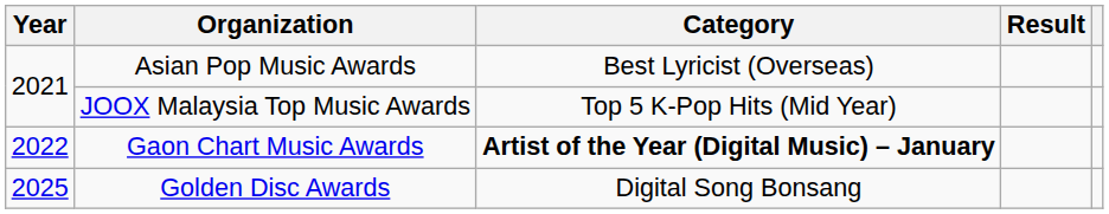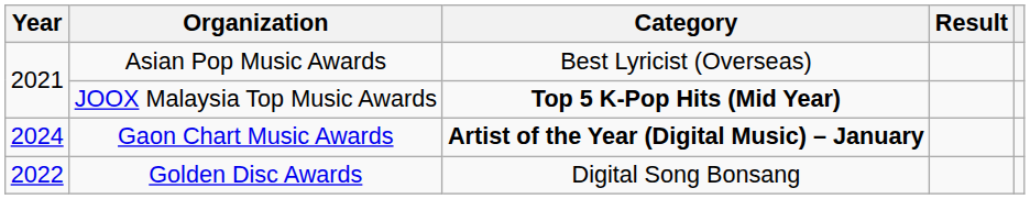 <table class="wikitable" style="text-align:center;">
 <tr>
 <th scope="col">Year</th>
 <th scope="col">Organization</th>
 <th scope="col">Category</th>
 <th scope="col">Result</th>
 <th></th>
 </tr>
 <tr>
 <td rowspan="2">2021</td>
 <td>Asian Pop Music Awards</td>
 <td>Best Lyricist (Overseas)</td>
 <td></td>
 <td></td>
 </tr>
 <tr>
 <td><a href='#'>JOOX</a> Malaysia Top Music Awards</td>
-<td>Top 5 K-Pop Hits (Mid Year)</td>
+<td><strong>Top 5 K-Pop Hits (Mid Year)</strong></td>
 <td></td>
 <td></td>
 </tr>
 <tr>
-<td><a href='#'>2022</a></td>
+<td><a href='#'>2024</a></td>
 <td><a href='#'>Gaon Chart Music Awards</a></td>
 <td><strong>Artist of the Year (Digital Music) – January</strong></td>
 <td></td>
 <td></td>
 </tr>
 <tr>
-<td><a href='#'>2025</a></td>
+<td><a href='#'>2022</a></td>
 <td><a href='#'>Golden Disc Awards</a></td>
 <td>Digital Song Bonsang</td>
 <td></td>
 <td></td>
 </tr>
 </table>
